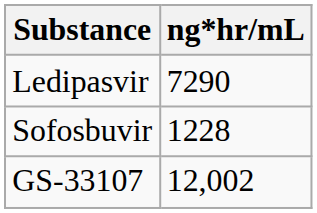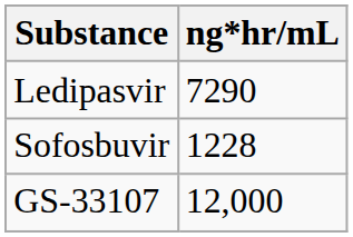 <table class="wikitable">
 <tr>
 <th>Substance</th>
 <th>ng*hr/mL</th>
 </tr>
 <tr>
 <td>Ledipasvir</td>
 <td>7290</td>
 </tr>
 <tr>
 <td>Sofosbuvir</td>
 <td>1228</td>
 </tr>
 <tr>
 <td>GS-33107</td>
-<td>12,002</td>
+<td>12,000</td>
 </tr>
 </table>
